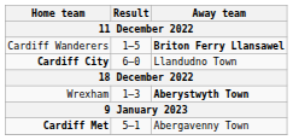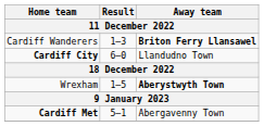 <table class="wikitable">
 <tr>
 <th>Home team</th>
 <th>Result</th>
 <th>Away team</th>
 </tr>
 <tr>
 <th colspan = 3>11 December 2022</th>
 </tr>
 <tr>
 <td style="text-align:right;">Cardiff Wanderers</td>
-<td style="text-align:center;">1–5</td>
+<td style="text-align:center;">1–3</td>
 <td><strong>Briton Ferry Llansawel</strong></td>
 </tr>
 <tr>
 <td style="text-align:right;"><strong>Cardiff City</strong></td>
 <td style="text-align:center;">6–0</td>
 <td>Llandudno Town</td>
 </tr>
 <tr>
 <th colspan = 3>18 December 2022</th>
 </tr>
 <tr>
 <td style="text-align:right;">Wrexham</td>
-<td style="text-align:center;">1–3</td>
+<td style="text-align:center;">1–5</td>
 <td><strong>Aberystwyth Town</strong></td>
 </tr>
 <tr>
 <th colspan = 3>9 January 2023</th>
 </tr>
 <tr>
 <td style="text-align:right;"><strong>Cardiff Met</strong></td>
 <td style="text-align:center;">5–1</td>
 <td>Abergavenny Town</td>
 </tr>
 <tr>
 </tr>
 </table>
